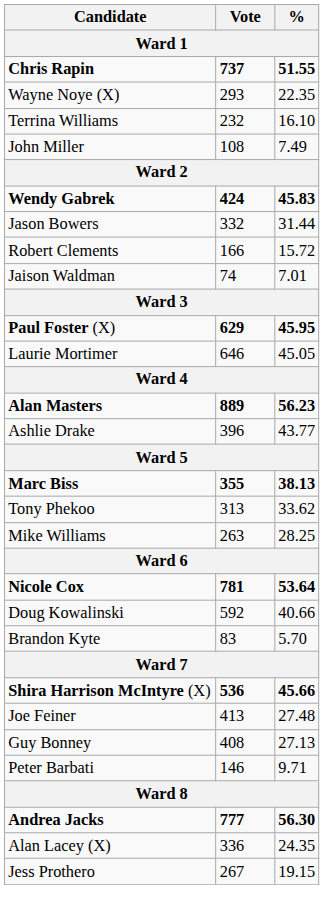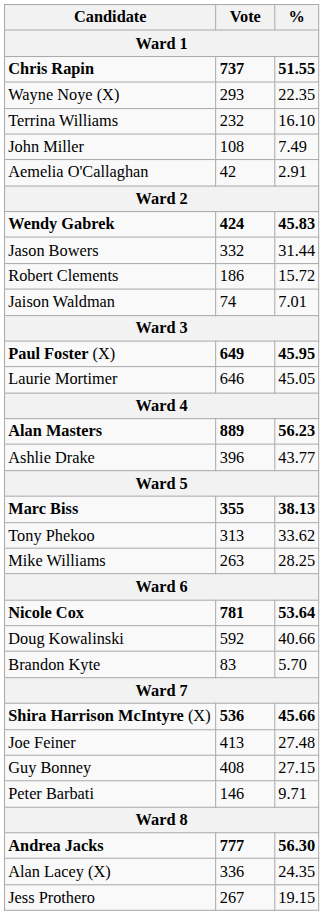 <table class="wikitable">
 <tr>
 <th bgcolor="#DDDDFF" width="200px">Candidate</th>
 <th bgcolor="#DDDDFF" width="50px">Vote</th>
 <th bgcolor="#DDDDFF" width="30px">%</th>
 </tr>
 <tr>
 <th colspan="3">Ward 1</th>
 </tr>
 <tr>
 <td><strong>Chris Rapin</strong></td>
 <td><strong>737</strong></td>
 <td><strong>51.55</strong></td>
 </tr>
 <tr>
 <td>Wayne Noye (X)</td>
 <td>293</td>
 <td>22.35</td>
 </tr>
 <tr>
 <td>Terrina Williams</td>
 <td>232</td>
 <td>16.10</td>
 </tr>
 <tr>
 <td>John Miller</td>
 <td>108</td>
 <td>7.49</td>
 </tr>
 <tr>
+<td>Aemelia O'Callaghan</td>
+<td>42</td>
+<td>2.91</td>
+</tr>
+<tr>
 <th colspan="3">Ward 2</th>
 </tr>
 <tr>
 <td><strong>Wendy Gabrek</strong></td>
 <td><strong>424</strong></td>
 <td><strong>45.83</strong></td>
 </tr>
 <tr>
 <td>Jason Bowers</td>
 <td>332</td>
 <td>31.44</td>
 </tr>
 <tr>
 <td>Robert Clements</td>
-<td>166</td>
+<td>186</td>
 <td>15.72</td>
 </tr>
 <tr>
 <td>Jaison Waldman</td>
 <td>74</td>
 <td>7.01</td>
 </tr>
 <tr>
 <th colspan="3">Ward 3</th>
 </tr>
 <tr>
 <td><strong>Paul Foster</strong> (X)</td>
-<td><strong>629</strong></td>
+<td><strong>649</strong></td>
 <td><strong>45.95</strong></td>
 </tr>
 <tr>
 <td>Laurie Mortimer</td>
 <td>646</td>
 <td>45.05</td>
 </tr>
 <tr>
 <th colspan="3">Ward 4</th>
 </tr>
 <tr>
 <td><strong>Alan Masters</strong></td>
 <td><strong>889</strong></td>
 <td><strong>56.23</strong></td>
 </tr>
 <tr>
 <td>Ashlie Drake</td>
 <td>396</td>
 <td>43.77</td>
 </tr>
 <tr>
 <th colspan="3">Ward 5</th>
 </tr>
 <tr>
 <td><strong>Marc Biss</strong></td>
 <td><strong>355</strong></td>
 <td><strong>38.13</strong></td>
 </tr>
 <tr>
 <td>Tony Phekoo</td>
 <td>313</td>
 <td>33.62</td>
 </tr>
 <tr>
 <td>Mike Williams</td>
 <td>263</td>
 <td>28.25</td>
 </tr>
 <tr>
 <th colspan="3">Ward 6</th>
 </tr>
 <tr>
 <td><strong>Nicole Cox</strong></td>
 <td><strong>781</strong></td>
 <td><strong>53.64</strong></td>
 </tr>
 <tr>
 <td>Doug Kowalinski</td>
 <td>592</td>
 <td>40.66</td>
 </tr>
 <tr>
 <td>Brandon Kyte</td>
 <td>83</td>
 <td>5.70</td>
 </tr>
 <tr>
 <th colspan="3">Ward 7</th>
 </tr>
 <tr>
 <td><strong>Shira Harrison McIntyre</strong> (X)</td>
 <td><strong>536</strong></td>
 <td><strong>45.66</strong></td>
 </tr>
 <tr>
 <td>Joe Feiner</td>
 <td>413</td>
 <td>27.48</td>
 </tr>
 <tr>
 <td>Guy Bonney</td>
 <td>408</td>
-<td>27.13</td>
+<td>27.15</td>
 </tr>
 <tr>
 <td>Peter Barbati</td>
 <td>146</td>
 <td>9.71</td>
 </tr>
 <tr>
 <th colspan="3">Ward 8</th>
 </tr>
 <tr>
 <td><strong>Andrea Jacks</strong></td>
 <td><strong>777</strong></td>
 <td><strong>56.30</strong></td>
 </tr>
 <tr>
 <td>Alan Lacey (X)</td>
 <td>336</td>
 <td>24.35</td>
 </tr>
 <tr>
 <td>Jess Prothero</td>
 <td>267</td>
 <td>19.15</td>
 </tr>
 </table>
